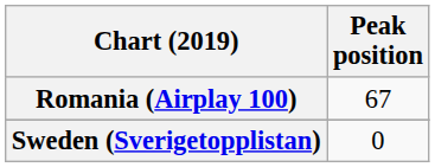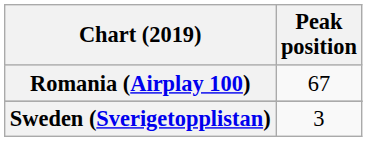 <table class="wikitable sortable plainrowheaders" style="text-align:center">
 <tr>
 <th scope="col">Chart (2019)</th>
 <th scope="col">Peak<br> position</th>
 </tr>
 <tr>
 <th scope="row">Romania (<a href='#'>Airplay 100</a>)</th>
 <td>67</td>
 </tr>
 <tr>
 </tr>
 <tr>
 <th scope="row">Sweden (<a href='#'>Sverigetopplistan</a>)</th>
-<td>0</td>
+<td>3</td>
 </tr>
 </table>
